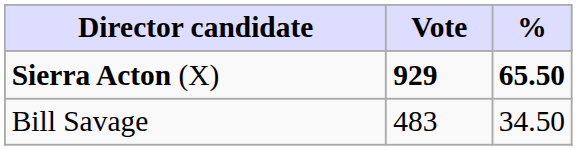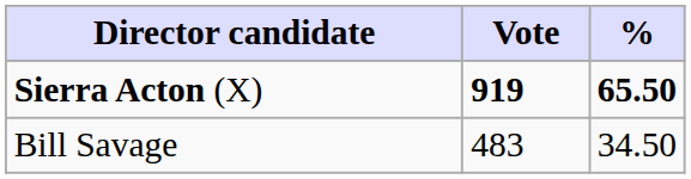 <table class="wikitable">
 <tr>
 <th style="background:#ddf;" width="200px">Director candidate</th>
 <th style="background:#ddf;" width="50px">Vote</th>
 <th style="background:#ddf;" width="30px">%</th>
 </tr>
 <tr>
 <td><strong>Sierra Acton</strong> (X)</td>
-<td><strong>929</strong></td>
+<td><strong>919</strong></td>
 <td><strong>65.50</strong></td>
 </tr>
 <tr>
 <td>Bill Savage</td>
 <td>483</td>
 <td>34.50</td>
 </tr>
 </table>
